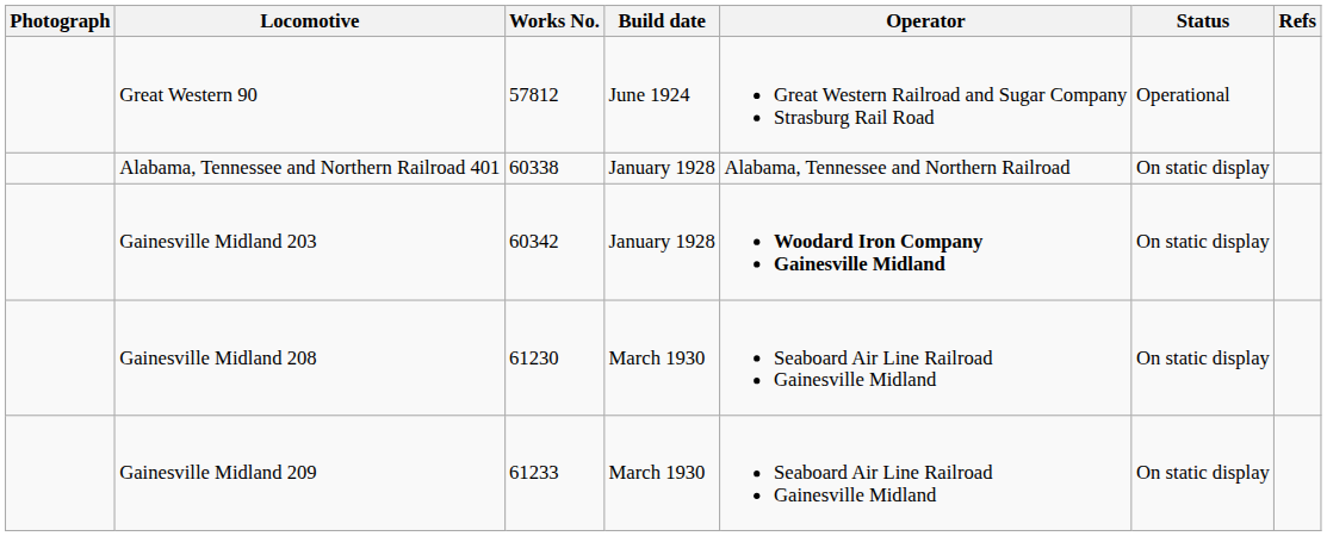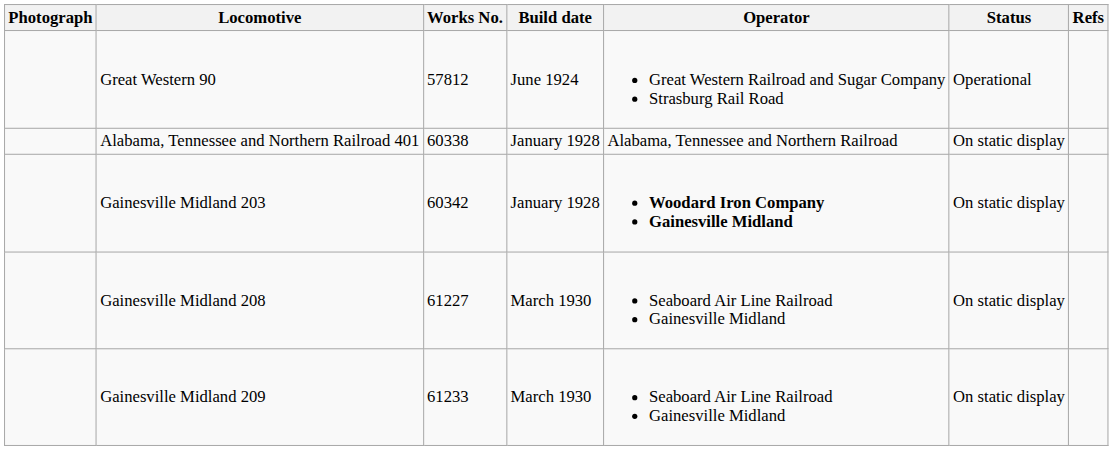 <table class="wikitable">
 <tr>
 <th>Photograph</th>
 <th>Locomotive</th>
 <th>Works No.</th>
 <th>Build date</th>
 <th>Operator</th>
 <th>Status</th>
 <th>Refs</th>
 </tr>
 <tr>
 <td></td>
 <td>Great Western 90</td>
 <td>57812</td>
 <td>June 1924</td>
 <td><br><ul><li>Great Western Railroad and Sugar Company</li><li>Strasburg Rail Road</li></ul></td>
 <td>Operational</td>
 <td></td>
 </tr>
 <tr>
 <td></td>
 <td>Alabama, Tennessee and Northern Railroad 401</td>
 <td>60338</td>
 <td>January 1928</td>
 <td>Alabama, Tennessee and Northern Railroad</td>
 <td>On static display</td>
 <td></td>
 </tr>
 <tr>
 <td></td>
 <td>Gainesville Midland 203</td>
 <td>60342</td>
 <td>January 1928</td>
 <td><strong><br><ul><li>Woodard Iron Company</li><li>Gainesville Midland</li></ul></strong></td>
 <td>On static display</td>
 <td></td>
 </tr>
 <tr>
 <td></td>
 <td>Gainesville Midland 208</td>
-<td>61230</td>
+<td>61227</td>
 <td>March 1930</td>
 <td><br><ul><li>Seaboard Air Line Railroad</li><li>Gainesville Midland</li></ul></td>
 <td>On static display</td>
 <td></td>
 </tr>
 <tr>
 <td></td>
 <td>Gainesville Midland 209</td>
 <td>61233</td>
 <td>March 1930</td>
 <td><br><ul><li>Seaboard Air Line Railroad</li><li>Gainesville Midland</li></ul></td>
 <td>On static display</td>
 <td></td>
 </tr>
 </table>
